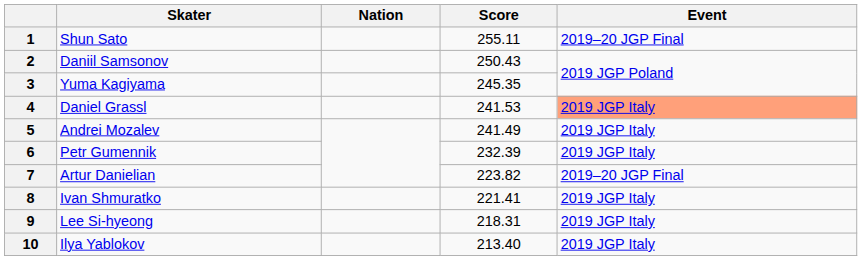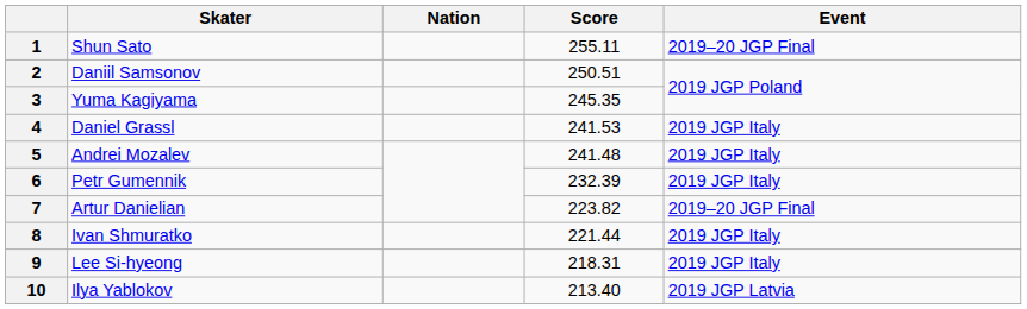 <table class="wikitable sortable" style="text-align:left; width:75%">
 <tr>
 <th scope="col"></th>
 <th scope="col">Skater</th>
 <th scope="col">Nation</th>
 <th scope="col">Score</th>
 <th scope="col">Event</th>
 </tr>
 <tr>
 <th scope="row">1</th>
 <td><a href='#'>Shun Sato</a></td>
 <td></td>
 <td style="text-align:center;">255.11</td>
 <td><a href='#'>2019–20 JGP Final</a></td>
 </tr>
 <tr>
 <th scope="row">2</th>
 <td><a href='#'>Daniil Samsonov</a></td>
 <td></td>
-<td style="text-align:center;">250.43</td>
+<td style="text-align:center;">250.51</td>
 <td rowspan="2"><a href='#'>2019 JGP Poland</a></td>
 </tr>
 <tr>
 <th scope="row">3</th>
 <td><a href='#'>Yuma Kagiyama</a></td>
 <td></td>
 <td style="text-align:center;">245.35</td>
 </tr>
 <tr>
 <th scope="row">4</th>
 <td><a href='#'>Daniel Grassl</a></td>
 <td></td>
 <td style="text-align:center;">241.53</td>
-<td style="background: lightsalmon;"><a href='#'>2019 JGP Italy</a></td>
+<td><a href='#'>2019 JGP Italy</a></td>
 </tr>
 <tr>
 <th scope="row">5</th>
 <td><a href='#'>Andrei Mozalev</a></td>
 <td rowspan="3"></td>
-<td style="text-align:center;">241.49</td>
+<td style="text-align:center;">241.48</td>
 <td><a href='#'>2019 JGP Italy</a></td>
 </tr>
 <tr>
 <th scope="row">6</th>
 <td><a href='#'>Petr Gumennik</a></td>
 <td style="text-align:center;">232.39</td>
 <td><a href='#'>2019 JGP Italy</a></td>
 </tr>
 <tr>
 <th scope="row">7</th>
 <td><a href='#'>Artur Danielian</a></td>
 <td style="text-align:center;">223.82</td>
 <td><a href='#'>2019–20 JGP Final</a></td>
 </tr>
 <tr>
 <th scope="row">8</th>
 <td><a href='#'>Ivan Shmuratko</a></td>
 <td></td>
-<td style="text-align:center;">221.41</td>
+<td style="text-align:center;">221.44</td>
 <td><a href='#'>2019 JGP Italy</a></td>
 </tr>
 <tr>
 <th scope="row">9</th>
 <td><a href='#'>Lee Si-hyeong</a></td>
 <td></td>
 <td style="text-align:center;">218.31</td>
 <td><a href='#'>2019 JGP Italy</a></td>
 </tr>
 <tr>
 <th scope="row">10</th>
 <td><a href='#'>Ilya Yablokov</a></td>
 <td></td>
 <td style="text-align:center;">213.40</td>
-<td><a href='#'>2019 JGP Italy</a></td>
+<td><a href='#'>2019 JGP Latvia</a></td>
 </tr>
 </table>
